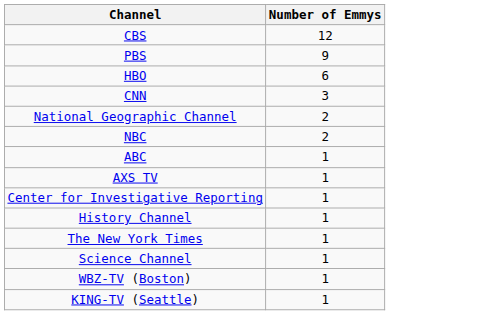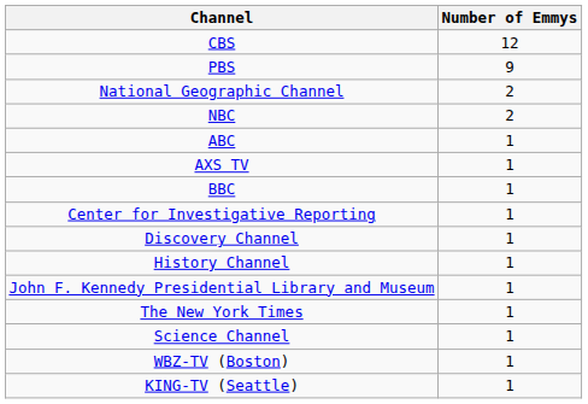 <table class="sortable wikitable" style="text-align: center;">
 <tr>
 <th>Channel</th>
 <th>Number of Emmys</th>
 </tr>
 <tr>
 <td><a href='#'>CBS</a></td>
 <td>12</td>
 </tr>
 <tr>
 <td><a href='#'>PBS</a></td>
 <td>9</td>
-</tr>
-<tr>
-<td><a href='#'>HBO</a></td>
-<td>6</td>
-</tr>
-<tr>
-<td><a href='#'>CNN</a></td>
-<td>3</td>
 </tr>
 <tr>
 <td><a href='#'>National Geographic Channel</a></td>
 <td>2</td>
 </tr>
 <tr>
 <td><a href='#'>NBC</a></td>
 <td>2</td>
 </tr>
 <tr>
 <td><a href='#'>ABC</a></td>
 <td>1</td>
 </tr>
 <tr>
 <td><a href='#'>AXS TV</a></td>
 <td>1</td>
 </tr>
 <tr>
+<td><a href='#'>BBC</a></td>
+<td>1</td>
+</tr>
+<tr>
 <td><a href='#'>Center for Investigative Reporting</a></td>
 <td>1</td>
 </tr>
 <tr>
+<td><a href='#'>Discovery Channel</a></td>
+<td>1</td>
+</tr>
+<tr>
 <td><a href='#'>History Channel</a></td>
+<td>1</td>
+</tr>
+<tr>
+<td><a href='#'>John F. Kennedy Presidential Library and Museum</a></td>
 <td>1</td>
 </tr>
 <tr>
 <td><a href='#'>The New York Times</a></td>
 <td>1</td>
 </tr>
 <tr>
 <td><a href='#'>Science Channel</a></td>
 <td>1</td>
 </tr>
 <tr>
 <td><a href='#'>WBZ-TV</a> (<a href='#'>Boston</a>)</td>
 <td>1</td>
 </tr>
 <tr>
 <td><a href='#'>KING-TV</a> (<a href='#'>Seattle</a>)</td>
 <td>1</td>
 </tr>
 </table>
